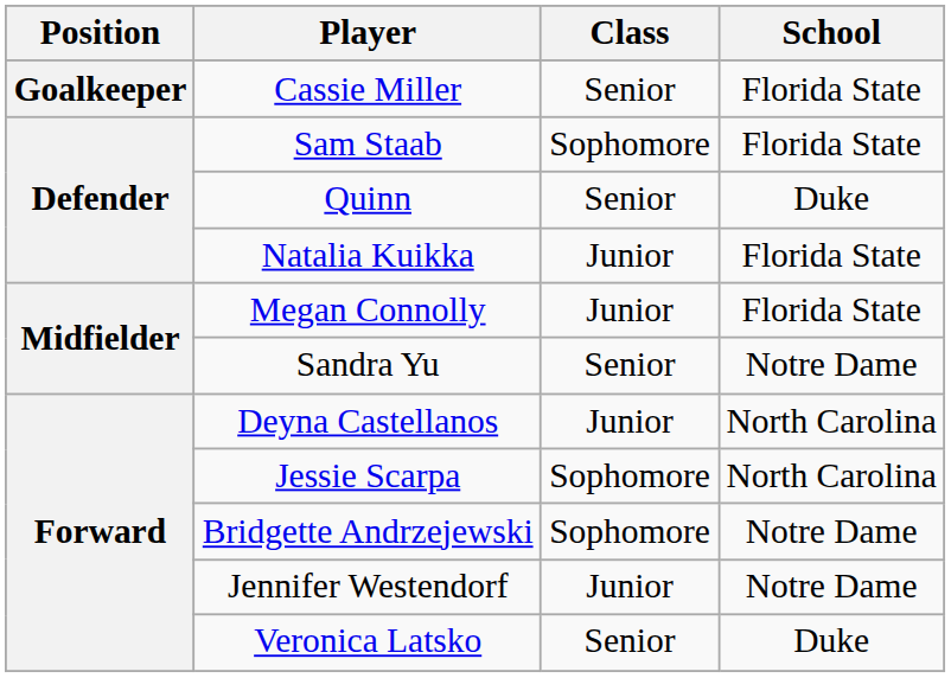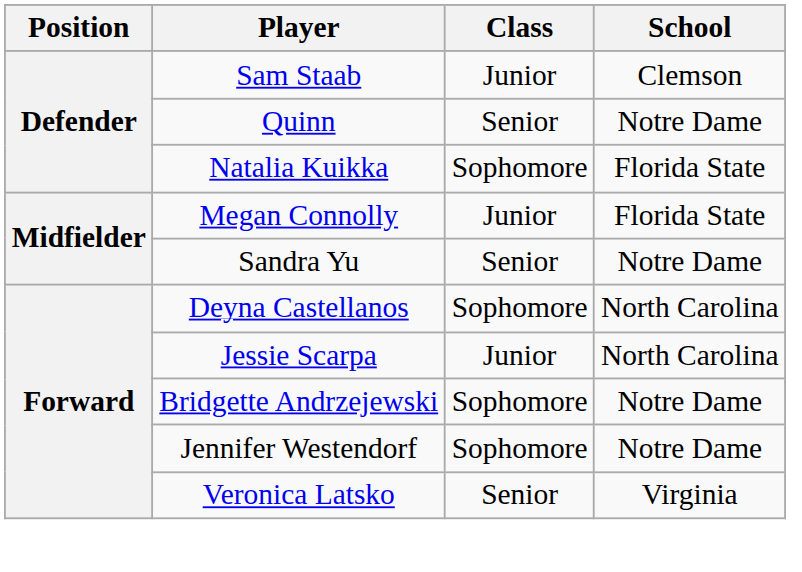 <table class="wikitable" style="text-align: center;">
 <tr>
 <th>Position</th>
 <th>Player</th>
 <th>Class</th>
 <th>School</th>
 </tr>
 <tr>
-<th rowspan="1">Goalkeeper</th>
-<td><a href='#'>Cassie Miller</a></td>
-<td>Senior </td>
-<td>Florida State</td>
-</tr>
-<tr>
 <th rowspan="3">Defender</th>
 <td><a href='#'>Sam Staab</a></td>
-<td>Sophomore</td>
-<td>Florida State</td>
+<td>Junior</td>
+<td>Clemson</td>
 </tr>
 <tr>
 <td><a href='#'>Quinn</a></td>
 <td>Senior</td>
-<td>Duke</td>
+<td>Notre Dame</td>
 </tr>
 <tr>
 <td><a href='#'>Natalia Kuikka</a></td>
-<td>Junior</td>
+<td>Sophomore</td>
 <td>Florida State</td>
 </tr>
 <tr>
 <th rowspan="2">Midfielder</th>
 <td><a href='#'>Megan Connolly</a></td>
 <td>Junior</td>
 <td>Florida State</td>
 </tr>
 <tr>
 <td>Sandra Yu</td>
 <td>Senior</td>
 <td>Notre Dame</td>
 </tr>
 <tr>
 <th rowspan="5">Forward</th>
 <td><a href='#'>Deyna Castellanos</a></td>
-<td>Junior</td>
+<td>Sophomore</td>
 <td>North Carolina</td>
 </tr>
 <tr>
 <td><a href='#'>Jessie Scarpa</a></td>
-<td>Sophomore</td>
+<td>Junior</td>
 <td>North Carolina</td>
 </tr>
 <tr>
 <td><a href='#'>Bridgette Andrzejewski</a></td>
 <td>Sophomore</td>
 <td>Notre Dame</td>
 </tr>
 <tr>
 <td>Jennifer Westendorf</td>
-<td>Junior</td>
+<td>Sophomore</td>
 <td>Notre Dame</td>
 </tr>
 <tr>
 <td><a href='#'>Veronica Latsko</a></td>
 <td>Senior</td>
-<td>Duke</td>
+<td>Virginia</td>
 </tr>
 </table>
